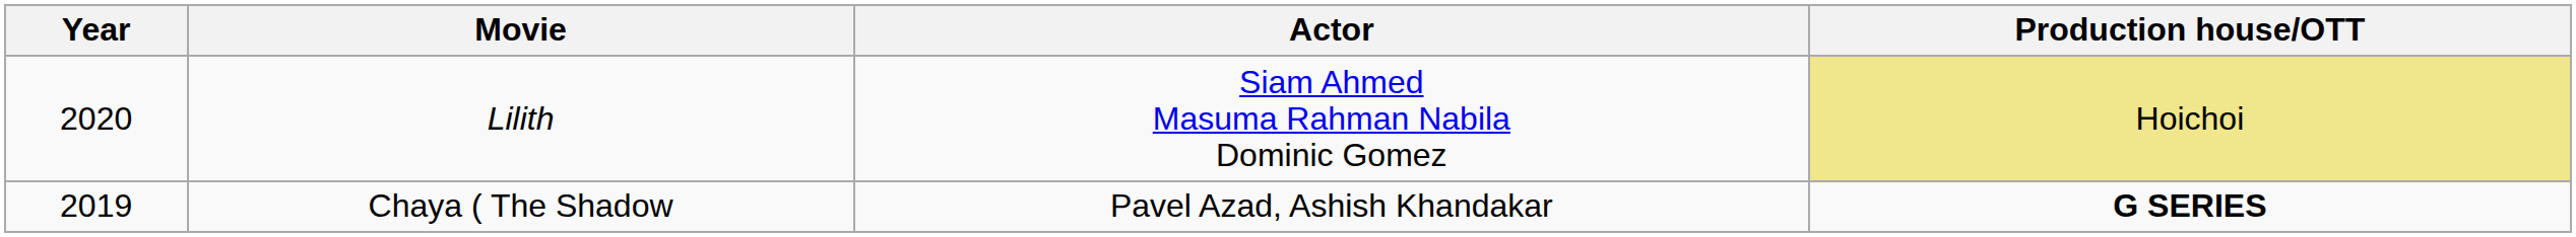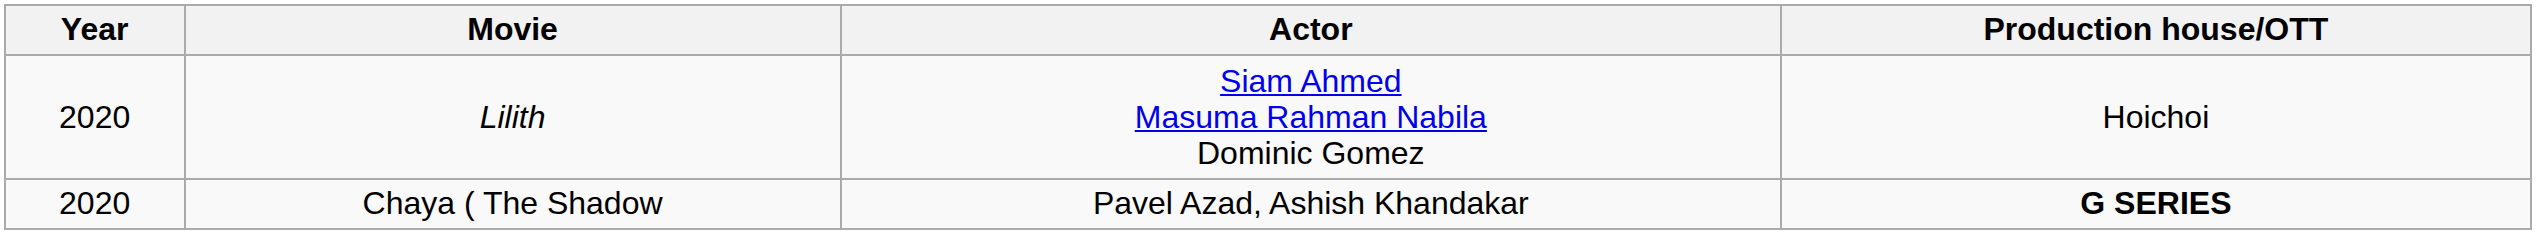 <table class="wikitable sortable" width="100%" style="font-size:100%; text-align:center">
 <tr>
 <th>Year</th>
 <th>Movie</th>
 <th>Actor</th>
 <th>Production house/OTT</th>
 </tr>
 <tr style="vertical-align: middle; text-align: center;">
 <td>2020</td>
 <td><em>Lilith</em></td>
 <td><a href='#'>Siam Ahmed</a> <br> <a href='#'>Masuma Rahman Nabila</a><br>Dominic Gomez</td>
-<td style="background: khaki;">Hoichoi</td>
+<td>Hoichoi</td>
 </tr>
 <tr>
-<td>2019</td>
+<td>2020</td>
 <td>Chaya ( The Shadow</td>
 <td>Pavel Azad, Ashish Khandakar</td>
 <td><strong>G SERIES</strong></td>
 </tr>
 </table>
